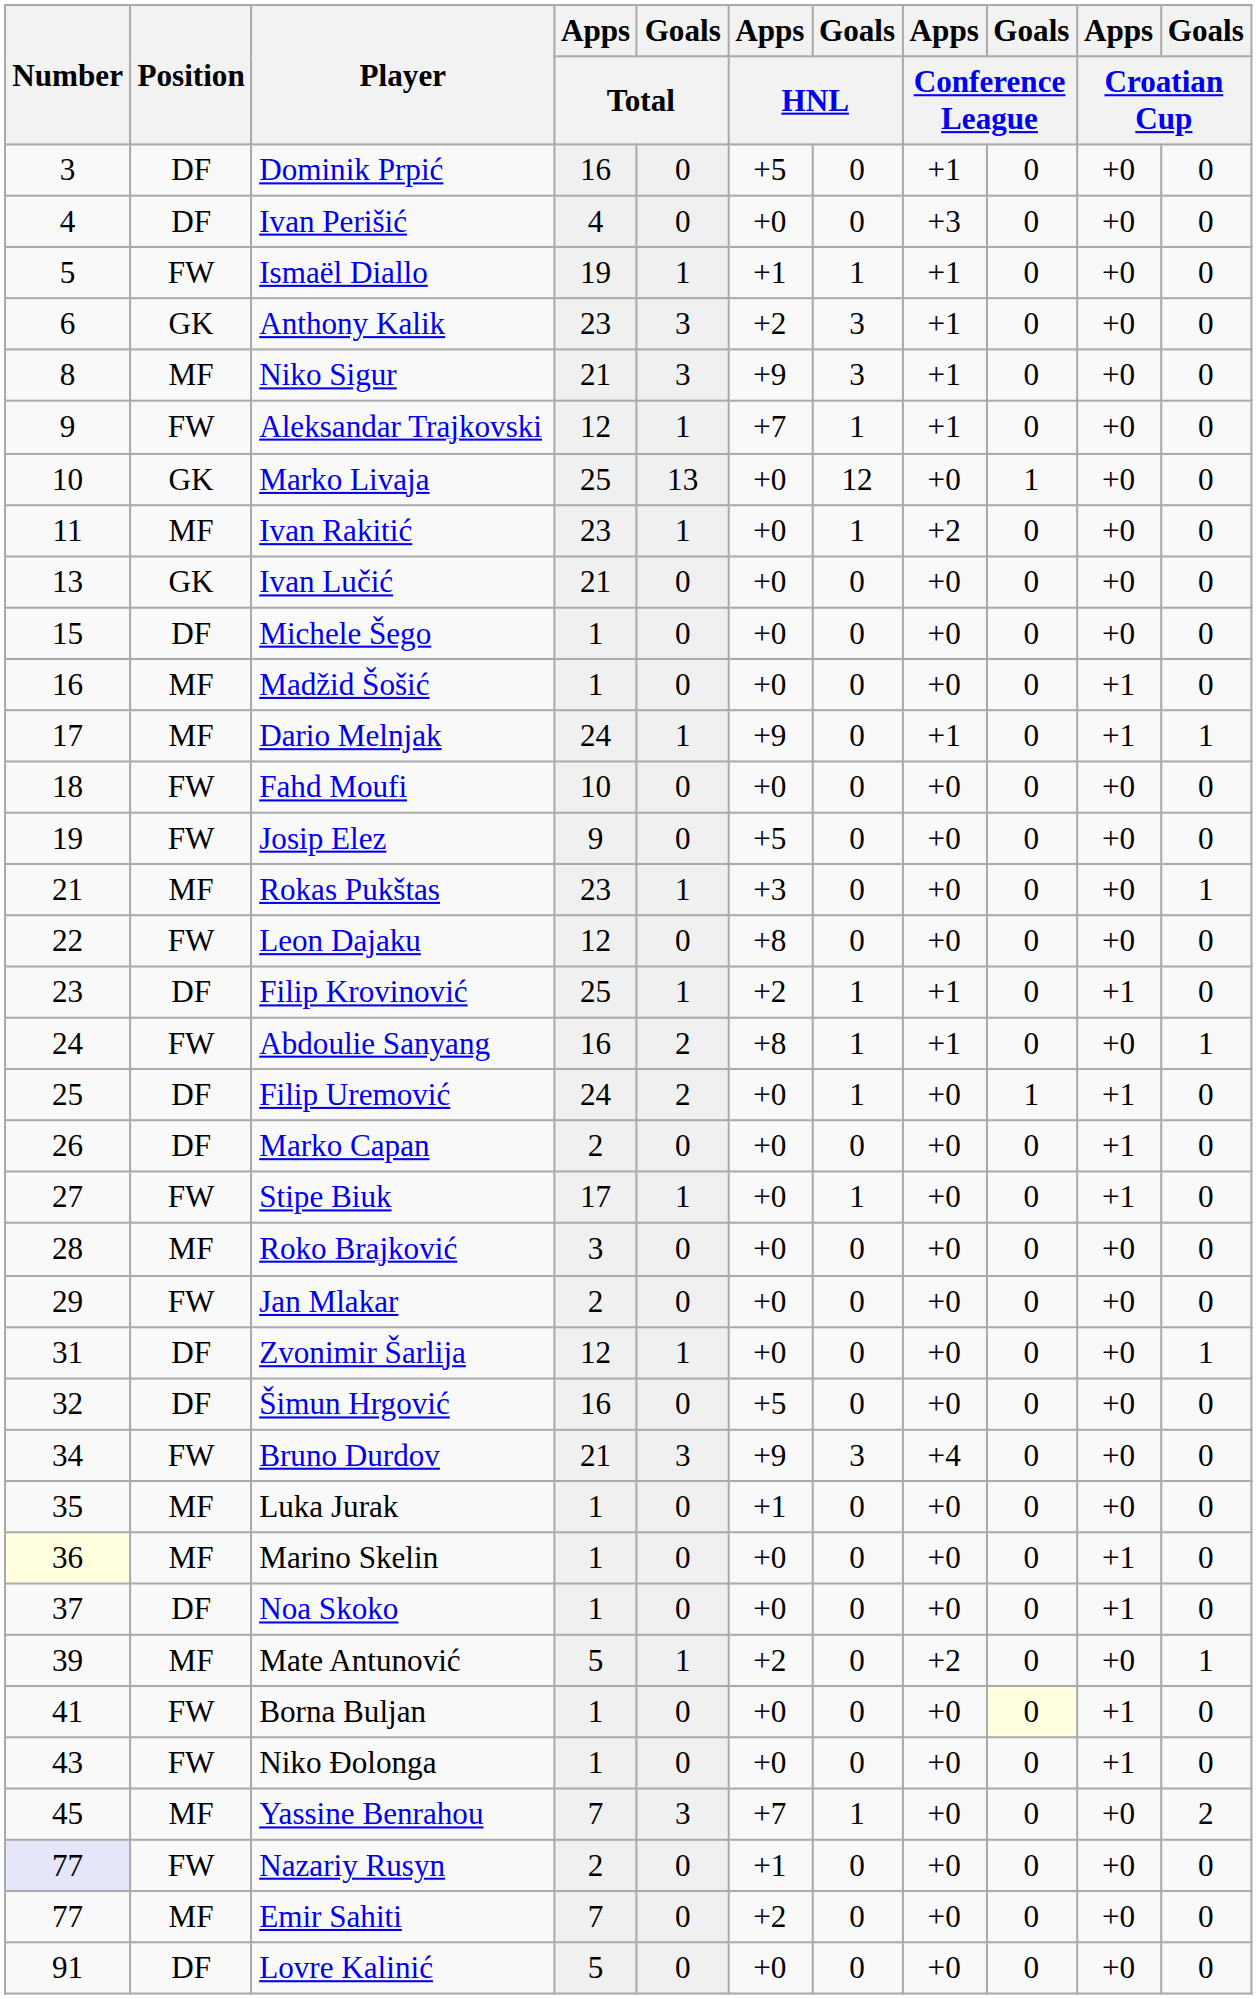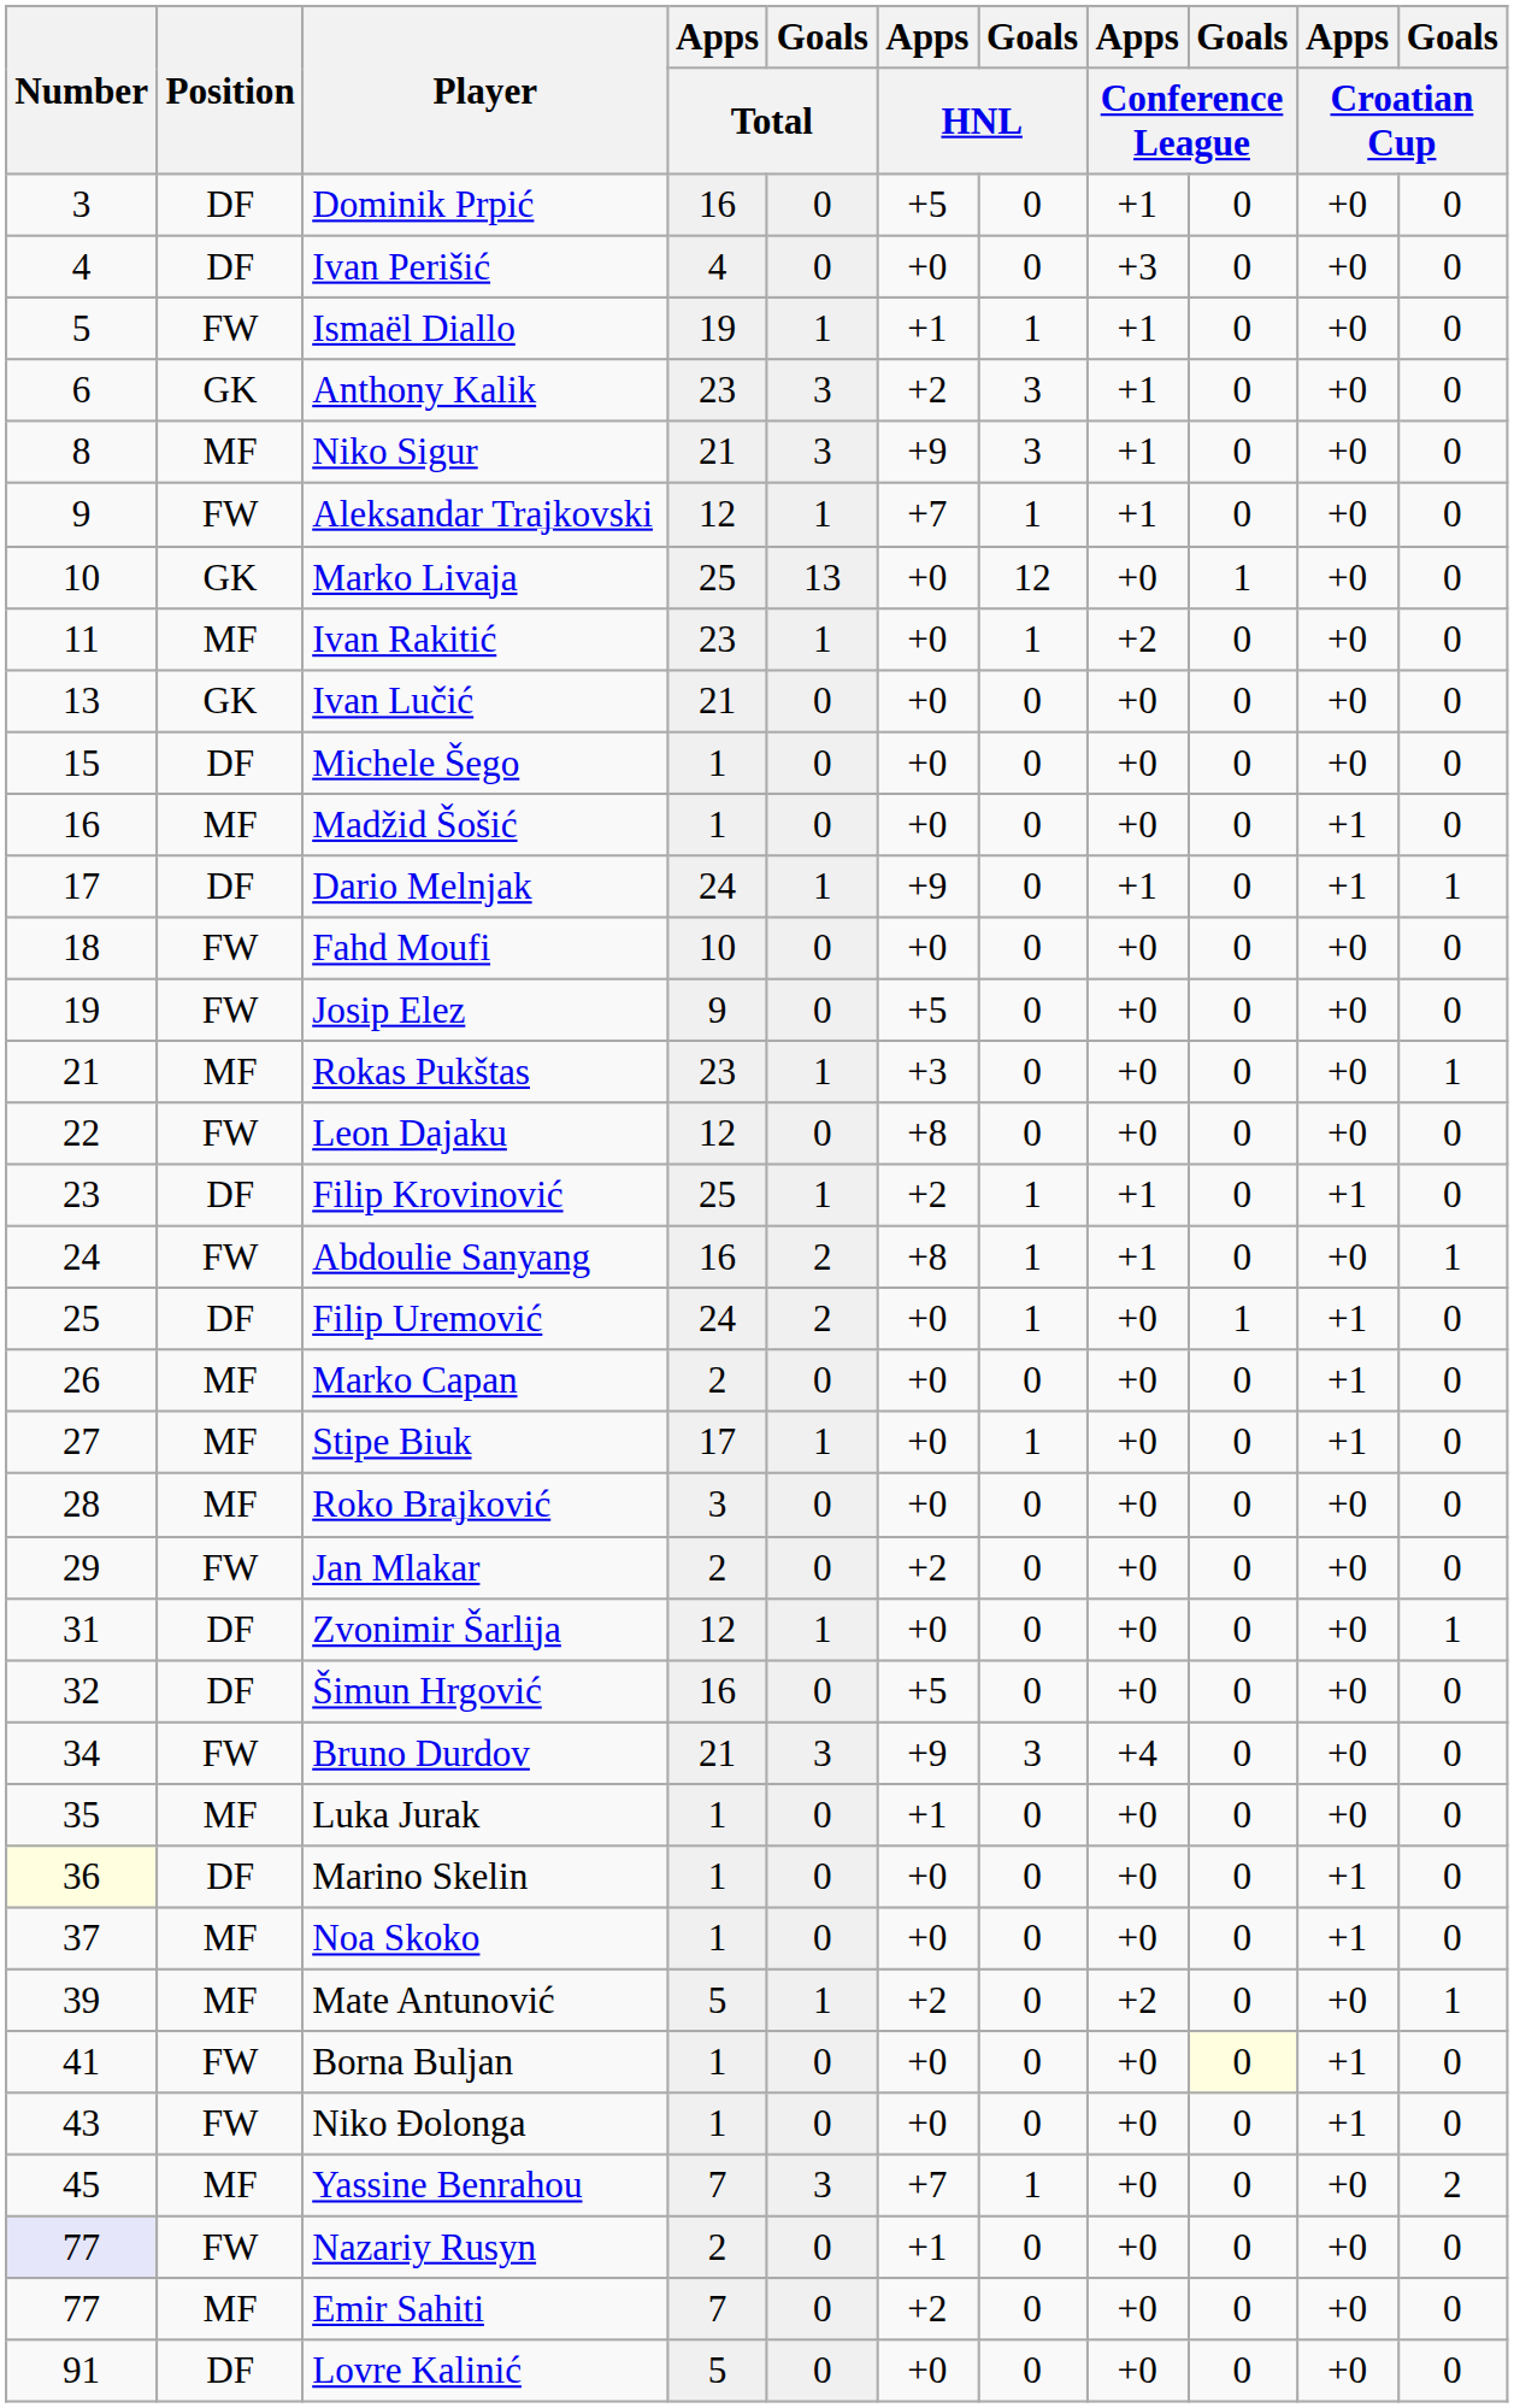 <table class="wikitable sortable" style="font-size: 95%; text-align: center;">
 <tr>
 <th width=40 rowspan="2" align="center">Number</th>
 <th width=40 rowspan="2" align="center">Position</th>
 <th width=180 rowspan="2" align="center">Player</th>
 <th>Apps</th>
 <th>Goals</th>
 <th>Apps</th>
 <th>Goals</th>
 <th>Apps</th>
 <th>Goals</th>
 <th>Apps</th>
 <th>Goals</th>
 </tr>
 <tr>
 <th class="unsortable" width=140 colspan="2" align="center">Total</th>
 <th class="unsortable" width=120 colspan="2" align="center"><a href='#'>HNL</a></th>
 <th class="unsortable" width=150 colspan="2" align="center"><a href='#'>Conference League</a></th>
 <th class="unsortable" width=120 colspan="2" align="center"><a href='#'>Croatian Cup</a></th>
 </tr>
 <tr>
 <td>3</td>
 <td>DF</td>
 <td style="text-align:left;"> <a href='#'>Dominik Prpić</a></td>
 <td style="background: #F0F0F0">16</td>
 <td style="background: #F0F0F0">0</td>
 <td>+5</td>
 <td>0</td>
 <td>+1</td>
 <td>0</td>
 <td>+0</td>
 <td>0</td>
 </tr>
 <tr>
 <td>4</td>
 <td>DF</td>
 <td style="text-align:left;"> <a href='#'>Ivan Perišić</a></td>
 <td style="background: #F0F0F0">4</td>
 <td style="background: #F0F0F0">0</td>
 <td>+0</td>
 <td>0</td>
 <td>+3</td>
 <td>0</td>
 <td>+0</td>
 <td>0</td>
 </tr>
 <tr>
 <td>5</td>
 <td>FW</td>
 <td style="text-align:left;"> <a href='#'>Ismaël Diallo</a></td>
 <td style="background: #F0F0F0">19</td>
 <td style="background: #F0F0F0">1</td>
 <td>+1</td>
 <td>1</td>
 <td>+1</td>
 <td>0</td>
 <td>+0</td>
 <td>0</td>
 </tr>
 <tr>
 <td>6</td>
 <td>GK</td>
 <td style="text-align:left;"> <a href='#'>Anthony Kalik</a></td>
 <td style="background: #F0F0F0">23</td>
 <td style="background: #F0F0F0">3</td>
 <td>+2</td>
 <td>3</td>
 <td>+1</td>
 <td>0</td>
 <td>+0</td>
 <td>0</td>
 </tr>
 <tr>
 <td>8</td>
 <td>MF</td>
 <td style="text-align:left;"> <a href='#'>Niko Sigur</a></td>
 <td style="background: #F0F0F0">21</td>
 <td style="background: #F0F0F0">3</td>
 <td>+9</td>
 <td>3</td>
 <td>+1</td>
 <td>0</td>
 <td>+0</td>
 <td>0</td>
 </tr>
 <tr>
 <td>9</td>
 <td>FW</td>
 <td style="text-align:left;"> <a href='#'>Aleksandar Trajkovski</a></td>
 <td style="background: #F0F0F0">12</td>
 <td style="background: #F0F0F0">1</td>
 <td>+7</td>
 <td>1</td>
 <td>+1</td>
 <td>0</td>
 <td>+0</td>
 <td>0</td>
 </tr>
 <tr>
 <td>10</td>
 <td>GK</td>
 <td style="text-align:left;"> <a href='#'>Marko Livaja</a></td>
 <td style="background: #F0F0F0">25</td>
 <td style="background: #F0F0F0">13</td>
 <td>+0</td>
 <td>12</td>
 <td>+0</td>
 <td>1</td>
 <td>+0</td>
 <td>0</td>
 </tr>
 <tr>
 <td>11</td>
 <td>MF</td>
 <td style="text-align:left;"> <a href='#'>Ivan Rakitić</a></td>
 <td style="background: #F0F0F0">23</td>
 <td style="background: #F0F0F0">1</td>
 <td>+0</td>
 <td>1</td>
 <td>+2</td>
 <td>0</td>
 <td>+0</td>
 <td>0</td>
 </tr>
 <tr>
 <td>13</td>
 <td>GK</td>
 <td style="text-align:left;"> <a href='#'>Ivan Lučić</a></td>
 <td style="background: #F0F0F0">21</td>
 <td style="background: #F0F0F0">0</td>
 <td>+0</td>
 <td>0</td>
 <td>+0</td>
 <td>0</td>
 <td>+0</td>
 <td>0</td>
 </tr>
 <tr>
 <td>15</td>
 <td>DF</td>
 <td style="text-align:left;"> <a href='#'>Michele Šego</a></td>
 <td style="background: #F0F0F0">1</td>
 <td style="background: #F0F0F0">0</td>
 <td>+0</td>
 <td>0</td>
 <td>+0</td>
 <td>0</td>
 <td>+0</td>
 <td>0</td>
 </tr>
 <tr>
 <td>16</td>
 <td>MF</td>
 <td style="text-align:left;"> <a href='#'>Madžid Šošić</a></td>
 <td style="background: #F0F0F0">1</td>
 <td style="background: #F0F0F0">0</td>
 <td>+0</td>
 <td>0</td>
 <td>+0</td>
 <td>0</td>
 <td>+1</td>
 <td>0</td>
 </tr>
 <tr>
 <td>17</td>
-<td>MF</td>
+<td>DF</td>
 <td style="text-align:left;"> <a href='#'>Dario Melnjak</a></td>
 <td style="background: #F0F0F0">24</td>
 <td style="background: #F0F0F0">1</td>
 <td>+9</td>
 <td>0</td>
 <td>+1</td>
 <td>0</td>
 <td>+1</td>
 <td>1</td>
 </tr>
 <tr>
 <td>18</td>
 <td>FW</td>
 <td style="text-align:left;"> <a href='#'>Fahd Moufi</a></td>
 <td style="background: #F0F0F0">10</td>
 <td style="background: #F0F0F0">0</td>
 <td>+0</td>
 <td>0</td>
 <td>+0</td>
 <td>0</td>
 <td>+0</td>
 <td>0</td>
 </tr>
 <tr>
 <td>19</td>
 <td>FW</td>
 <td style="text-align:left;"> <a href='#'>Josip Elez</a></td>
 <td style="background: #F0F0F0">9</td>
 <td style="background: #F0F0F0">0</td>
 <td>+5</td>
 <td>0</td>
 <td>+0</td>
 <td>0</td>
 <td>+0</td>
 <td>0</td>
 </tr>
 <tr>
 <td>21</td>
 <td>MF</td>
 <td style="text-align:left;"> <a href='#'>Rokas Pukštas</a></td>
 <td style="background: #F0F0F0">23</td>
 <td style="background: #F0F0F0">1</td>
 <td>+3</td>
 <td>0</td>
 <td>+0</td>
 <td>0</td>
 <td>+0</td>
 <td>1</td>
 </tr>
 <tr>
 <td>22</td>
 <td>FW</td>
 <td style="text-align:left;"> <a href='#'>Leon Dajaku</a></td>
 <td style="background: #F0F0F0">12</td>
 <td style="background: #F0F0F0">0</td>
 <td>+8</td>
 <td>0</td>
 <td>+0</td>
 <td>0</td>
 <td>+0</td>
 <td>0</td>
 </tr>
 <tr>
 <td>23</td>
 <td>DF</td>
 <td style="text-align:left;"> <a href='#'>Filip Krovinović</a></td>
 <td style="background: #F0F0F0">25</td>
 <td style="background: #F0F0F0">1</td>
 <td>+2</td>
 <td>1</td>
 <td>+1</td>
 <td>0</td>
 <td>+1</td>
 <td>0</td>
 </tr>
 <tr>
 <td>24</td>
 <td>FW</td>
 <td style="text-align:left;"> <a href='#'>Abdoulie Sanyang</a></td>
 <td style="background: #F0F0F0">16</td>
 <td style="background: #F0F0F0">2</td>
 <td>+8</td>
 <td>1</td>
 <td>+1</td>
 <td>0</td>
 <td>+0</td>
 <td>1</td>
 </tr>
 <tr>
 <td>25</td>
 <td>DF</td>
 <td style="text-align:left;"> <a href='#'>Filip Uremović</a></td>
 <td style="background: #F0F0F0">24</td>
 <td style="background: #F0F0F0">2</td>
 <td>+0</td>
 <td>1</td>
 <td>+0</td>
 <td>1</td>
 <td>+1</td>
 <td>0</td>
 </tr>
 <tr>
 <td>26</td>
-<td>DF</td>
+<td>MF</td>
 <td style="text-align:left;"> <a href='#'>Marko Capan</a></td>
 <td style="background: #F0F0F0">2</td>
 <td style="background: #F0F0F0">0</td>
 <td>+0</td>
 <td>0</td>
 <td>+0</td>
 <td>0</td>
 <td>+1</td>
 <td>0</td>
 </tr>
 <tr>
 <td>27</td>
-<td>FW</td>
+<td>MF</td>
 <td style="text-align:left;"> <a href='#'>Stipe Biuk</a></td>
 <td style="background: #F0F0F0">17</td>
 <td style="background: #F0F0F0">1</td>
 <td>+0</td>
 <td>1</td>
 <td>+0</td>
 <td>0</td>
 <td>+1</td>
 <td>0</td>
 </tr>
 <tr>
 <td>28</td>
 <td>MF</td>
 <td style="text-align:left;"> <a href='#'>Roko Brajković</a></td>
 <td style="background: #F0F0F0">3</td>
 <td style="background: #F0F0F0">0</td>
 <td>+0</td>
 <td>0</td>
 <td>+0</td>
 <td>0</td>
 <td>+0</td>
 <td>0</td>
 </tr>
 <tr>
 <td>29</td>
 <td>FW</td>
 <td style="text-align:left;"> <a href='#'>Jan Mlakar</a></td>
 <td style="background: #F0F0F0">2</td>
 <td style="background: #F0F0F0">0</td>
-<td>+0</td>
+<td>+2</td>
 <td>0</td>
 <td>+0</td>
 <td>0</td>
 <td>+0</td>
 <td>0</td>
 </tr>
 <tr>
 <td>31</td>
 <td>DF</td>
 <td style="text-align:left;"> <a href='#'>Zvonimir Šarlija</a></td>
 <td style="background: #F0F0F0">12</td>
 <td style="background: #F0F0F0">1</td>
 <td>+0</td>
 <td>0</td>
 <td>+0</td>
 <td>0</td>
 <td>+0</td>
 <td>1</td>
 </tr>
 <tr>
 <td>32</td>
 <td>DF</td>
 <td style="text-align:left;"> <a href='#'>Šimun Hrgović</a></td>
 <td style="background: #F0F0F0">16</td>
 <td style="background: #F0F0F0">0</td>
 <td>+5</td>
 <td>0</td>
 <td>+0</td>
 <td>0</td>
 <td>+0</td>
 <td>0</td>
 </tr>
 <tr>
 <td>34</td>
 <td>FW</td>
 <td style="text-align:left;"> <a href='#'>Bruno Durdov</a></td>
 <td style="background: #F0F0F0">21</td>
 <td style="background: #F0F0F0">3</td>
 <td>+9</td>
 <td>3</td>
 <td>+4</td>
 <td>0</td>
 <td>+0</td>
 <td>0</td>
 </tr>
 <tr>
 <td>35</td>
 <td>MF</td>
 <td style="text-align:left;"> Luka Jurak</td>
 <td style="background: #F0F0F0">1</td>
 <td style="background: #F0F0F0">0</td>
 <td>+1</td>
 <td>0</td>
 <td>+0</td>
 <td>0</td>
 <td>+0</td>
 <td>0</td>
 </tr>
 <tr>
 <td style="background: lightyellow;">36</td>
-<td>MF</td>
+<td>DF</td>
 <td style="text-align:left;"> Marino Skelin</td>
 <td style="background: #F0F0F0">1</td>
 <td style="background: #F0F0F0">0</td>
 <td>+0</td>
 <td>0</td>
 <td>+0</td>
 <td>0</td>
 <td>+1</td>
 <td>0</td>
 </tr>
 <tr>
 <td>37</td>
-<td>DF</td>
+<td>MF</td>
 <td style="text-align:left;"> <a href='#'>Noa Skoko</a></td>
 <td style="background: #F0F0F0">1</td>
 <td style="background: #F0F0F0">0</td>
 <td>+0</td>
 <td>0</td>
 <td>+0</td>
 <td>0</td>
 <td>+1</td>
 <td>0</td>
 </tr>
 <tr>
 <td>39</td>
 <td>MF</td>
 <td style="text-align:left;"> Mate Antunović</td>
 <td style="background: #F0F0F0">5</td>
 <td style="background: #F0F0F0">1</td>
 <td>+2</td>
 <td>0</td>
 <td>+2</td>
 <td>0</td>
 <td>+0</td>
 <td>1</td>
 </tr>
 <tr>
 <td>41</td>
 <td>FW</td>
 <td style="text-align:left;"> Borna Buljan</td>
 <td style="background: #F0F0F0">1</td>
 <td style="background: #F0F0F0">0</td>
 <td>+0</td>
 <td>0</td>
 <td>+0</td>
 <td style="background: lightyellow;">0</td>
 <td>+1</td>
 <td>0</td>
 </tr>
 <tr>
 <td>43</td>
 <td>FW</td>
 <td style="text-align:left;"> Niko Đolonga</td>
 <td style="background: #F0F0F0">1</td>
 <td style="background: #F0F0F0">0</td>
 <td>+0</td>
 <td>0</td>
 <td>+0</td>
 <td>0</td>
 <td>+1</td>
 <td>0</td>
 </tr>
 <tr>
 <td>45</td>
 <td>MF</td>
 <td style="text-align:left;"> <a href='#'>Yassine Benrahou</a></td>
 <td style="background: #F0F0F0">7</td>
 <td style="background: #F0F0F0">3</td>
 <td>+7</td>
 <td>1</td>
 <td>+0</td>
 <td>0</td>
 <td>+0</td>
 <td>2</td>
 </tr>
 <tr>
 <td style="background: lavender;">77</td>
 <td>FW</td>
 <td style="text-align:left;"> <a href='#'>Nazariy Rusyn</a></td>
 <td style="background: #F0F0F0">2</td>
 <td style="background: #F0F0F0">0</td>
 <td>+1</td>
 <td>0</td>
 <td>+0</td>
 <td>0</td>
 <td>+0</td>
 <td>0</td>
 </tr>
 <tr>
 <td>77</td>
 <td>MF</td>
 <td style="text-align:left;"> <a href='#'>Emir Sahiti</a></td>
 <td style="background: #F0F0F0">7</td>
 <td style="background: #F0F0F0">0</td>
 <td>+2</td>
 <td>0</td>
 <td>+0</td>
 <td>0</td>
 <td>+0</td>
 <td>0</td>
 </tr>
 <tr>
 <td>91</td>
 <td>DF</td>
 <td style="text-align:left;"> <a href='#'>Lovre Kalinić</a></td>
 <td style="background: #F0F0F0">5</td>
 <td style="background: #F0F0F0">0</td>
 <td>+0</td>
 <td>0</td>
 <td>+0</td>
 <td>0</td>
 <td>+0</td>
 <td>0</td>
 </tr>
 </table>
